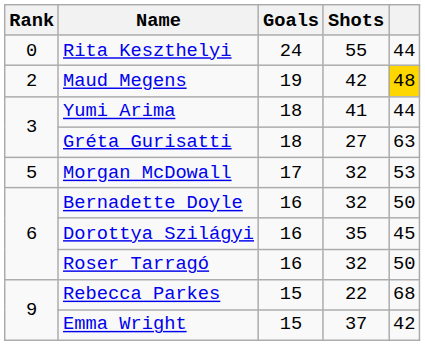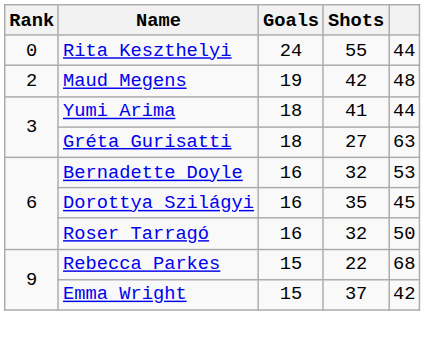 <table class="wikitable sortable" style="text-align: center;">
 <tr>
 <th>Rank</th>
 <th>Name</th>
 <th>Goals</th>
 <th>Shots</th>
 <th></th>
 </tr>
 <tr>
 <td>0</td>
 <td align="left"> <a href='#'>Rita Keszthelyi</a></td>
 <td>24</td>
 <td>55</td>
 <td>44</td>
 </tr>
 <tr>
 <td>2</td>
 <td align="left"> <a href='#'>Maud Megens</a></td>
 <td>19</td>
 <td>42</td>
-<td style="background: gold;">48</td>
+<td>48</td>
 </tr>
 <tr>
 <td rowspan=2>3</td>
 <td align="left"> <a href='#'>Yumi Arima</a></td>
 <td>18</td>
 <td>41</td>
 <td>44</td>
 </tr>
 <tr>
 <td align="left"> <a href='#'>Gréta Gurisatti</a></td>
 <td>18</td>
 <td>27</td>
 <td>63</td>
 </tr>
 <tr>
-<td>5</td>
-<td align="left"> <a href='#'>Morgan McDowall</a></td>
-<td>17</td>
-<td>32</td>
-<td>53</td>
-</tr>
-<tr>
 <td rowspan=3>6</td>
 <td align="left"> <a href='#'>Bernadette Doyle</a></td>
 <td>16</td>
 <td>32</td>
-<td>50</td>
+<td>53</td>
 </tr>
 <tr>
 <td align="left"> <a href='#'>Dorottya Szilágyi</a></td>
 <td>16</td>
 <td>35</td>
 <td>45</td>
 </tr>
 <tr>
 <td align="left"> <a href='#'>Roser Tarragó</a></td>
 <td>16</td>
 <td>32</td>
 <td>50</td>
 </tr>
 <tr>
 <td rowspan=2>9</td>
 <td align="left"> <a href='#'>Rebecca Parkes</a></td>
 <td>15</td>
 <td>22</td>
 <td>68</td>
 </tr>
 <tr>
 <td align="left"> <a href='#'>Emma Wright</a></td>
 <td>15</td>
 <td>37</td>
 <td>42</td>
 </tr>
 </table>
